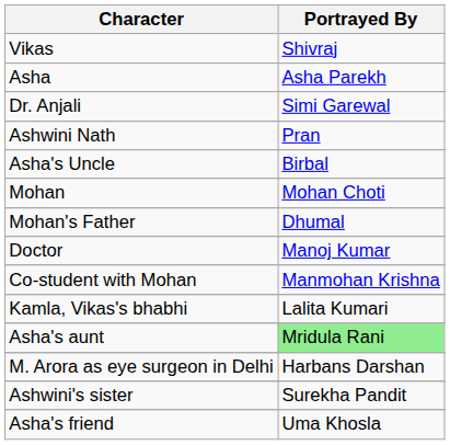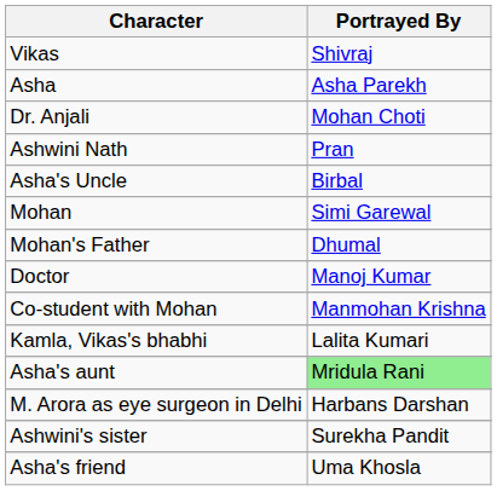 <table class="wikitable">
 <tr>
 <th Rowspan=1>Character</th>
 <th colspan="2">Portrayed By</th>
 </tr>
 <tr>
 <td>Vikas</td>
 <td><a href='#'>Shivraj</a></td>
 </tr>
 <tr>
 </tr>
 <tr>
 <td>Asha</td>
 <td><a href='#'>Asha Parekh</a></td>
 </tr>
 <tr>
 </tr>
 <tr>
 <td>Dr. Anjali</td>
-<td><a href='#'>Simi Garewal</a></td>
+<td><a href='#'>Mohan Choti</a></td>
 </tr>
 <tr>
 </tr>
 <tr>
 <td>Ashwini Nath</td>
 <td><a href='#'>Pran</a></td>
 </tr>
 <tr>
 </tr>
 <tr>
 <td>Asha's Uncle</td>
 <td><a href='#'>Birbal</a></td>
 </tr>
 <tr>
 </tr>
 <tr>
 <td>Mohan</td>
-<td><a href='#'>Mohan Choti</a></td>
+<td><a href='#'>Simi Garewal</a></td>
 </tr>
 <tr>
 </tr>
 <tr>
 <td>Mohan's Father</td>
 <td><a href='#'>Dhumal</a></td>
 </tr>
 <tr>
 </tr>
 <tr>
 <td>Doctor</td>
 <td><a href='#'>Manoj Kumar</a></td>
 </tr>
 <tr>
 </tr>
 <tr>
 <td>Co-student with Mohan</td>
 <td><a href='#'>Manmohan Krishna</a></td>
 </tr>
 <tr>
 </tr>
 <tr>
 <td>Kamla, Vikas's bhabhi</td>
 <td>Lalita Kumari</td>
 </tr>
 <tr>
 </tr>
 <tr>
 <td>Asha's aunt</td>
 <td style="background: lightgreen;">Mridula Rani</td>
 </tr>
 <tr>
 </tr>
 <tr>
 <td>M. Arora as eye surgeon in Delhi</td>
 <td>Harbans Darshan</td>
 </tr>
 <tr>
 </tr>
 <tr>
 <td>Ashwini's sister</td>
 <td>Surekha Pandit</td>
 </tr>
 <tr>
 </tr>
 <tr>
 <td>Asha's friend</td>
 <td>Uma Khosla</td>
 </tr>
 </table>
